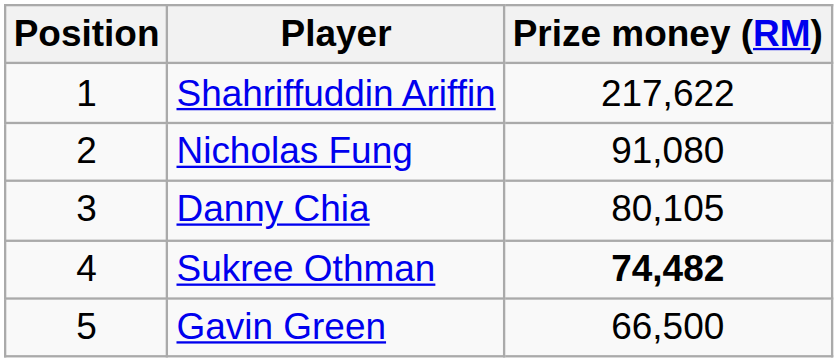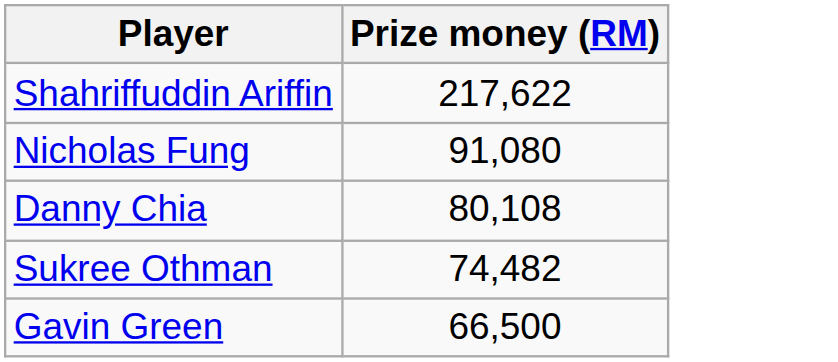 <table class=wikitable>
 <tr>
-<th>Position</th>
 <th>Player</th>
 <th>Prize money (<a href='#'>RM</a>)</th>
 </tr>
 <tr>
-<td align=center>1</td>
 <td> <a href='#'>Shahriffuddin Ariffin</a></td>
 <td align=center>217,622</td>
 </tr>
 <tr>
-<td align=center>2</td>
 <td> <a href='#'>Nicholas Fung</a></td>
 <td align=center>91,080</td>
 </tr>
 <tr>
-<td align=center>3</td>
 <td> <a href='#'>Danny Chia</a></td>
-<td align=center>80,105</td>
+<td align=center>80,108</td>
 </tr>
 <tr>
-<td align=center>4</td>
 <td> <a href='#'>Sukree Othman</a></td>
-<td align=center><strong>74,482</strong></td>
+<td align=center>74,482</td>
 </tr>
 <tr>
-<td align=center>5</td>
 <td> <a href='#'>Gavin Green</a></td>
 <td align=center>66,500</td>
 </tr>
 </table>
